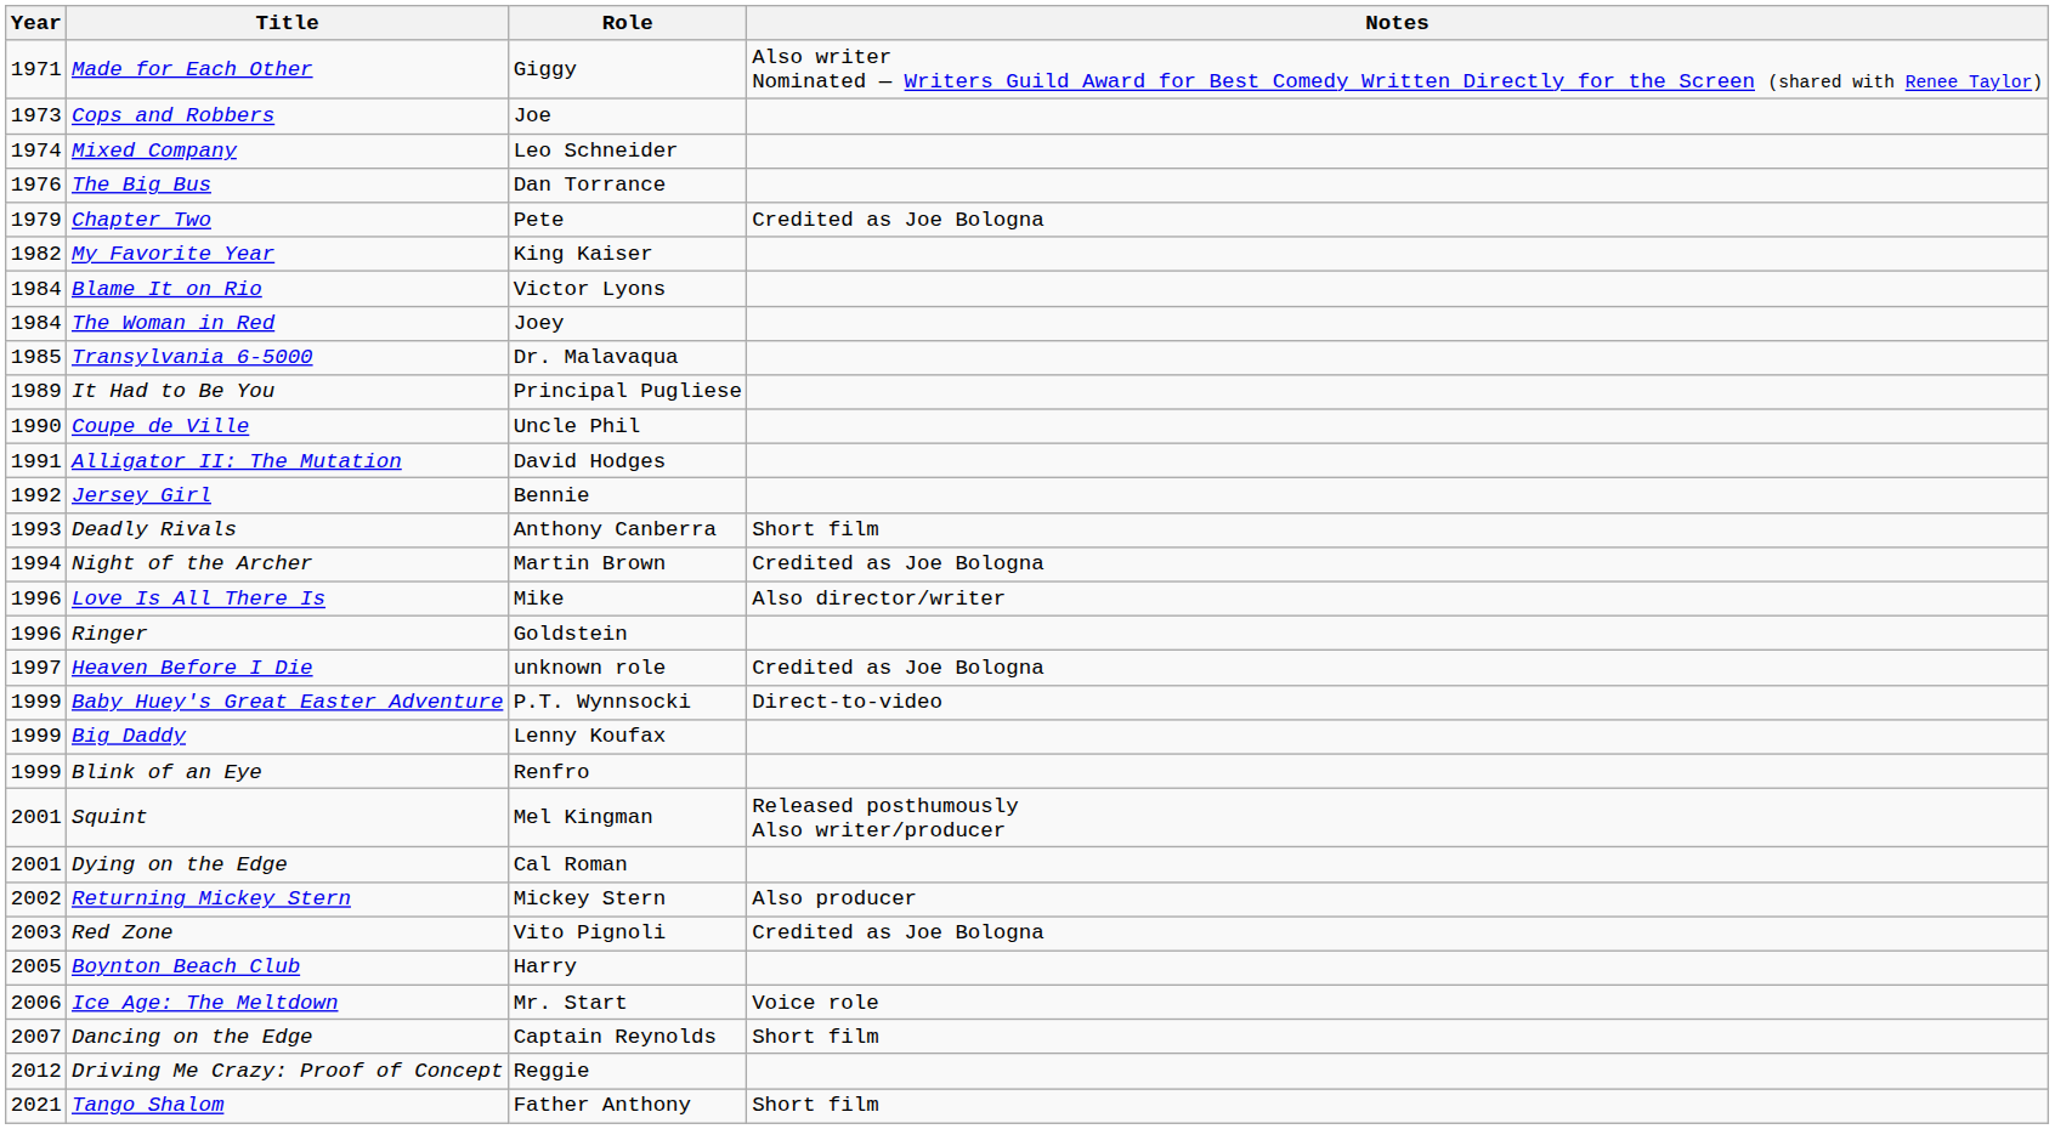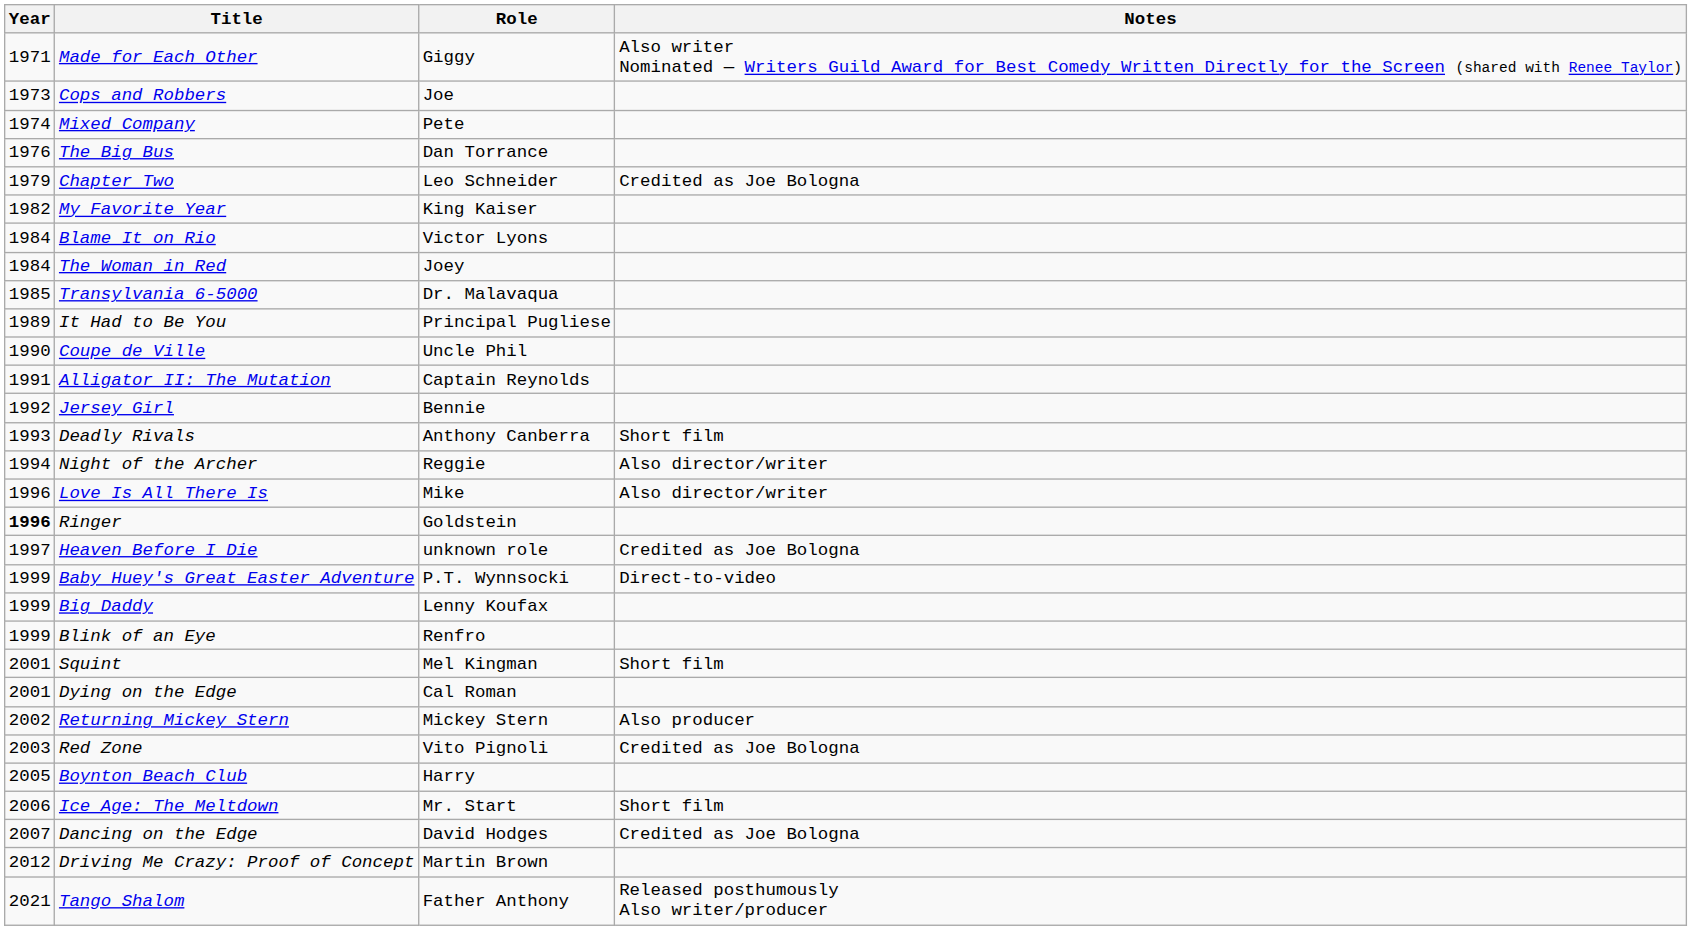 <table class="wikitable">
 <tr>
 <th>Year</th>
 <th>Title</th>
 <th>Role</th>
 <th>Notes</th>
 </tr>
 <tr>
 <td>1971</td>
 <td><em><a href='#'>Made for Each Other</a></em></td>
 <td>Giggy</td>
 <td>Also writer<br>Nominated — <a href='#'>Writers Guild Award for Best Comedy Written Directly for the Screen</a> <small>(shared with <a href='#'>Renee Taylor</a>)</small></td>
 </tr>
 <tr>
 <td>1973</td>
 <td><em><a href='#'>Cops and Robbers</a></em></td>
 <td>Joe</td>
 <td></td>
 </tr>
 <tr>
 <td>1974</td>
 <td><em><a href='#'>Mixed Company</a></em></td>
-<td>Leo Schneider</td>
+<td>Pete</td>
 <td></td>
 </tr>
 <tr>
 <td>1976</td>
 <td><em><a href='#'>The Big Bus</a></em></td>
 <td>Dan Torrance</td>
 <td></td>
 </tr>
 <tr>
 <td>1979</td>
 <td><em><a href='#'>Chapter Two</a></em></td>
-<td>Pete</td>
+<td>Leo Schneider</td>
 <td>Credited as Joe Bologna</td>
 </tr>
 <tr>
 <td>1982</td>
 <td><em><a href='#'>My Favorite Year</a></em></td>
 <td>King Kaiser</td>
 <td></td>
 </tr>
 <tr>
 <td>1984</td>
 <td><em><a href='#'>Blame It on Rio</a></em></td>
 <td>Victor Lyons</td>
 <td></td>
 </tr>
 <tr>
 <td>1984</td>
 <td><em><a href='#'>The Woman in Red</a></em></td>
 <td>Joey</td>
 <td></td>
 </tr>
 <tr>
 <td>1985</td>
 <td><em><a href='#'>Transylvania 6-5000</a></em></td>
 <td>Dr. Malavaqua</td>
 <td></td>
 </tr>
 <tr>
 <td>1989</td>
 <td><em>It Had to Be You</em></td>
 <td>Principal Pugliese</td>
 <td></td>
 </tr>
 <tr>
 <td>1990</td>
 <td><em><a href='#'>Coupe de Ville</a></em></td>
 <td>Uncle Phil</td>
 <td></td>
 </tr>
 <tr>
 <td>1991</td>
 <td><em><a href='#'>Alligator II: The Mutation</a></em></td>
-<td>David Hodges</td>
+<td>Captain Reynolds</td>
 <td></td>
 </tr>
 <tr>
 <td>1992</td>
 <td><em><a href='#'>Jersey Girl</a></em></td>
 <td>Bennie</td>
 <td></td>
 </tr>
 <tr>
 <td>1993</td>
 <td><em>Deadly Rivals</em></td>
 <td>Anthony Canberra</td>
 <td>Short film</td>
 </tr>
 <tr>
 <td>1994</td>
 <td><em>Night of the Archer</em></td>
-<td>Martin Brown</td>
-<td>Credited as Joe Bologna</td>
+<td>Reggie</td>
+<td>Also director/writer</td>
 </tr>
 <tr>
 <td>1996</td>
 <td><em><a href='#'>Love Is All There Is</a></em></td>
 <td>Mike</td>
 <td>Also director/writer</td>
 </tr>
 <tr>
-<td>1996</td>
+<td><strong>1996</strong></td>
 <td><em>Ringer</em></td>
 <td>Goldstein</td>
 <td></td>
 </tr>
 <tr>
 <td>1997</td>
 <td><em><a href='#'>Heaven Before I Die</a></em></td>
 <td>unknown role</td>
 <td>Credited as Joe Bologna</td>
 </tr>
 <tr>
 <td>1999</td>
 <td><em><a href='#'>Baby Huey's Great Easter Adventure</a></em></td>
 <td>P.T. Wynnsocki</td>
 <td>Direct-to-video</td>
 </tr>
 <tr>
 <td>1999</td>
 <td><em><a href='#'>Big Daddy</a></em></td>
 <td>Lenny Koufax</td>
 <td></td>
 </tr>
 <tr>
 <td>1999</td>
 <td><em>Blink of an Eye</em></td>
 <td>Renfro</td>
 <td></td>
 </tr>
 <tr>
 <td>2001</td>
 <td><em>Squint</em></td>
 <td>Mel Kingman</td>
-<td>Released posthumously<br>Also writer/producer</td>
+<td>Short film</td>
 </tr>
 <tr>
 <td>2001</td>
 <td><em>Dying on the Edge</em></td>
 <td>Cal Roman</td>
 <td></td>
 </tr>
 <tr>
 <td>2002</td>
 <td><em><a href='#'>Returning Mickey Stern</a></em></td>
 <td>Mickey Stern</td>
 <td>Also producer</td>
 </tr>
 <tr>
 <td>2003</td>
 <td><em>Red Zone</em></td>
 <td>Vito Pignoli</td>
 <td>Credited as Joe Bologna</td>
 </tr>
 <tr>
 <td>2005</td>
 <td><em><a href='#'>Boynton Beach Club</a></em></td>
 <td>Harry</td>
 <td></td>
 </tr>
 <tr>
 <td>2006</td>
 <td><em><a href='#'>Ice Age: The Meltdown</a></em></td>
 <td>Mr. Start</td>
-<td>Voice role</td>
+<td>Short film</td>
 </tr>
 <tr>
 <td>2007</td>
 <td><em>Dancing on the Edge</em></td>
-<td>Captain Reynolds</td>
-<td>Short film</td>
+<td>David Hodges</td>
+<td>Credited as Joe Bologna</td>
 </tr>
 <tr>
 <td>2012</td>
 <td><em>Driving Me Crazy: Proof of Concept</em></td>
-<td>Reggie</td>
+<td>Martin Brown</td>
 <td></td>
 </tr>
 <tr>
 <td>2021</td>
 <td><em><a href='#'>Tango Shalom</a></em></td>
 <td>Father Anthony</td>
-<td>Short film</td>
+<td>Released posthumously<br>Also writer/producer</td>
 </tr>
 </table>
